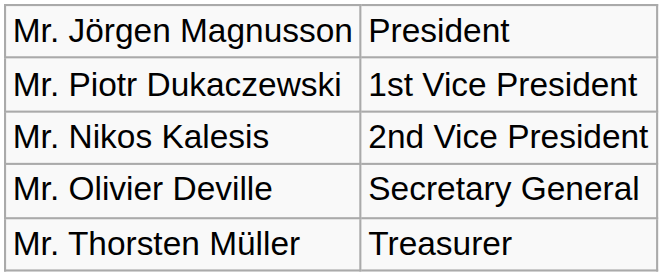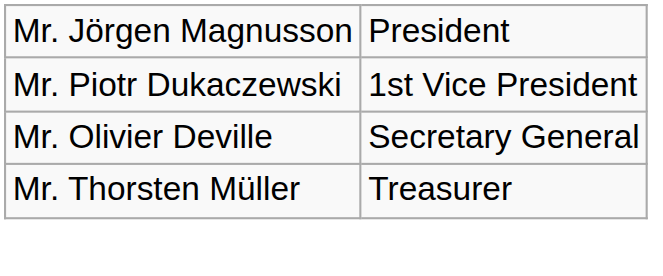 <table class="wikitable">
 <tr>
 <td colspan="" rowspan="">Mr. Jörgen Magnusson</td>
 <td colspan="" rowspan="">President</td>
 </tr>
 <tr>
 <td colspan="" rowspan="">Mr. Piotr Dukaczewski</td>
 <td colspan="" rowspan="">1st Vice President</td>
 </tr>
 <tr>
-<td colspan="" rowspan="">Mr. Nikos Kalesis</td>
-<td colspan="" rowspan="">2nd Vice President</td>
-</tr>
-<tr>
 <td colspan="" rowspan="">Mr. Olivier Deville</td>
 <td colspan="" rowspan="">Secretary General</td>
 </tr>
 <tr>
 <td colspan="" rowspan="">Mr. Thorsten Müller</td>
 <td colspan="" rowspan="">Treasurer</td>
 </tr>
 </table>
